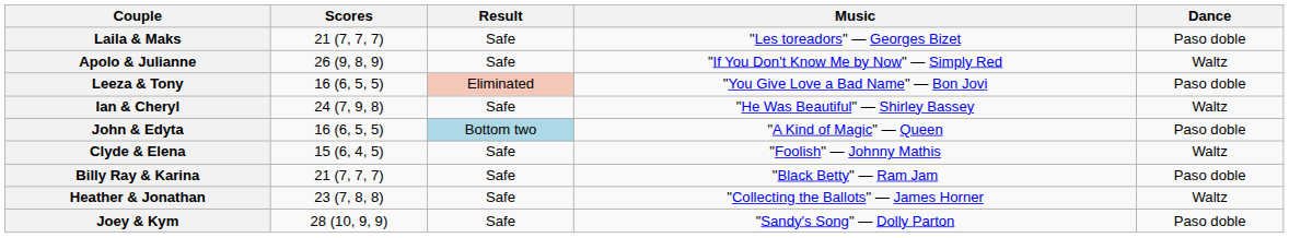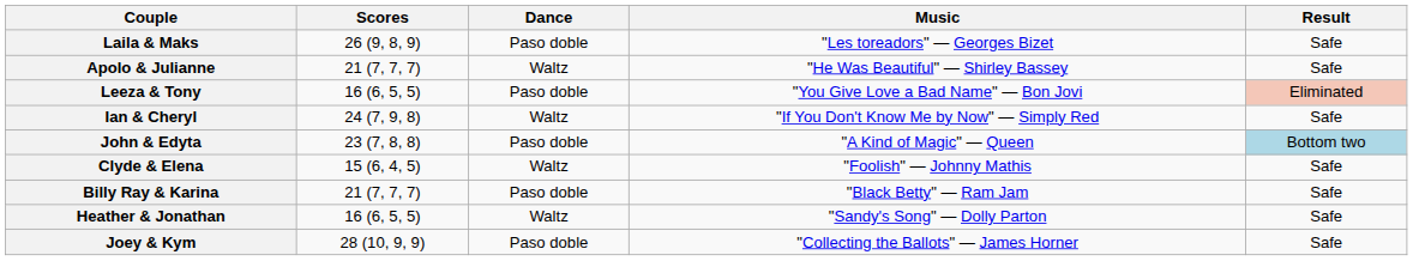 <table class="wikitable sortable" style="text-align:center; width:90%">
 <tr>
 <th scope="col">Couple</th>
 <th scope="col">Scores</th>
+<th scope="col" class="unsortable">Dance</th>
+<th scope="col" class="unsortable">Music</th>
 <th scope="col" class="unsortable">Result</th>
-<th scope="col" class="unsortable">Music</th>
-<th scope="col" class="unsortable">Dance</th>
 </tr>
 <tr>
 <th scope="row">Laila & Maks</th>
-<td>21 (7, 7, 7)</td>
+<td>26 (9, 8, 9)</td>
+<td>Paso doble</td>
+<td>"<a href='#'>Les toreadors</a>" — <a href='#'>Georges Bizet</a></td>
 <td>Safe</td>
-<td>"<a href='#'>Les toreadors</a>" — <a href='#'>Georges Bizet</a></td>
-<td>Paso doble</td>
 </tr>
 <tr>
 <th scope="row">Apolo & Julianne</th>
-<td>26 (9, 8, 9)</td>
+<td>21 (7, 7, 7)</td>
+<td>Waltz</td>
+<td>"<a href='#'>He Was Beautiful</a>" — <a href='#'>Shirley Bassey</a></td>
 <td>Safe</td>
-<td>"<a href='#'>If You Don't Know Me by Now</a>" — <a href='#'>Simply Red</a></td>
-<td>Waltz</td>
 </tr>
 <tr>
 <th scope="row">Leeza & Tony</th>
 <td>16 (6, 5, 5)</td>
+<td>Paso doble</td>
+<td>"<a href='#'>You Give Love a Bad Name</a>" — <a href='#'>Bon Jovi</a></td>
 <td bgcolor=f4c7b8>Eliminated</td>
-<td>"<a href='#'>You Give Love a Bad Name</a>" — <a href='#'>Bon Jovi</a></td>
-<td>Paso doble</td>
 </tr>
 <tr>
 <th scope="row">Ian & Cheryl</th>
 <td>24 (7, 9, 8)</td>
+<td>Waltz</td>
+<td>"<a href='#'>If You Don't Know Me by Now</a>" — <a href='#'>Simply Red</a></td>
 <td>Safe</td>
-<td>"<a href='#'>He Was Beautiful</a>" — <a href='#'>Shirley Bassey</a></td>
-<td>Waltz</td>
 </tr>
 <tr>
 <th scope="row">John & Edyta</th>
-<td>16 (6, 5, 5)</td>
+<td>23 (7, 8, 8)</td>
+<td>Paso doble</td>
+<td>"<a href='#'>A Kind of Magic</a>" — <a href='#'>Queen</a></td>
 <td bgcolor=lightblue>Bottom two</td>
-<td>"<a href='#'>A Kind of Magic</a>" — <a href='#'>Queen</a></td>
-<td>Paso doble</td>
 </tr>
 <tr>
 <th scope="row">Clyde & Elena</th>
 <td>15 (6, 4, 5)</td>
+<td>Waltz</td>
+<td>"<a href='#'>Foolish</a>" — <a href='#'>Johnny Mathis</a></td>
 <td>Safe</td>
-<td>"<a href='#'>Foolish</a>" — <a href='#'>Johnny Mathis</a></td>
-<td>Waltz</td>
 </tr>
 <tr>
 <th scope="row">Billy Ray & Karina</th>
 <td>21 (7, 7, 7)</td>
+<td>Paso doble</td>
+<td>"<a href='#'>Black Betty</a>" — <a href='#'>Ram Jam</a></td>
 <td>Safe</td>
-<td>"<a href='#'>Black Betty</a>" — <a href='#'>Ram Jam</a></td>
-<td>Paso doble</td>
 </tr>
 <tr>
 <th scope="row">Heather & Jonathan</th>
-<td>23 (7, 8, 8)</td>
+<td>16 (6, 5, 5)</td>
+<td>Waltz</td>
+<td>"<a href='#'>Sandy's Song</a>" — <a href='#'>Dolly Parton</a></td>
 <td>Safe</td>
-<td>"<a href='#'>Collecting the Ballots</a>" — <a href='#'>James Horner</a></td>
-<td>Waltz</td>
 </tr>
 <tr>
 <th scope="row">Joey & Kym</th>
 <td>28 (10, 9, 9)</td>
+<td>Paso doble</td>
+<td>"<a href='#'>Collecting the Ballots</a>" — <a href='#'>James Horner</a></td>
 <td>Safe</td>
-<td>"<a href='#'>Sandy's Song</a>" — <a href='#'>Dolly Parton</a></td>
-<td>Paso doble</td>
 </tr>
 </table>
